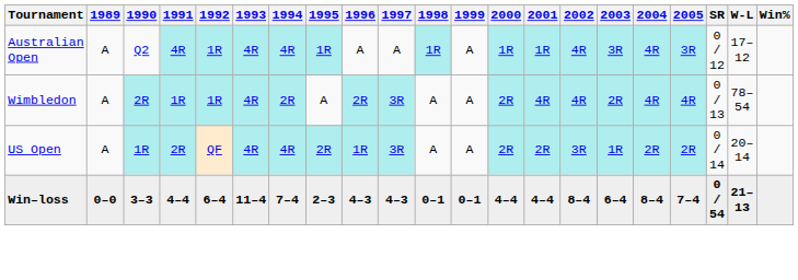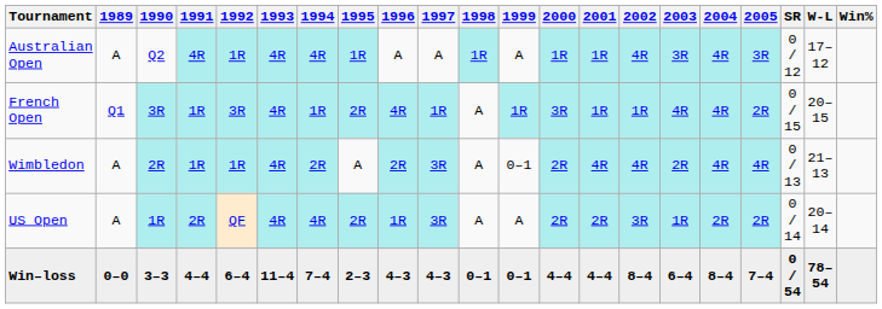 <table class="nowrap wikitable" style="text-align:center;">
 <tr>
 <th>Tournament</th>
 <th><a href='#'>1989</a></th>
 <th><a href='#'>1990</a></th>
 <th><a href='#'>1991</a></th>
 <th><a href='#'>1992</a></th>
 <th><a href='#'>1993</a></th>
 <th><a href='#'>1994</a></th>
 <th><a href='#'>1995</a></th>
 <th><a href='#'>1996</a></th>
 <th><a href='#'>1997</a></th>
 <th><a href='#'>1998</a></th>
 <th><a href='#'>1999</a></th>
 <th><a href='#'>2000</a></th>
 <th><a href='#'>2001</a></th>
 <th><a href='#'>2002</a></th>
 <th><a href='#'>2003</a></th>
 <th><a href='#'>2004</a></th>
 <th><a href='#'>2005</a></th>
 <th>SR</th>
 <th>W-L</th>
 <th>Win%</th>
 </tr>
 <tr>
 <td align="left"><a href='#'>Australian Open</a></td>
 <td>A</td>
 <td align="center"><a href='#'>Q2</a></td>
 <td style="background:#afeeee;"><a href='#'>4R</a></td>
 <td style="background:#afeeee;"><a href='#'>1R</a></td>
 <td style="background:#afeeee;"><a href='#'>4R</a></td>
 <td style="background:#afeeee;"><a href='#'>4R</a></td>
 <td style="background:#afeeee;"><a href='#'>1R</a></td>
 <td>A</td>
 <td>A</td>
 <td style="background:#afeeee;"><a href='#'>1R</a></td>
 <td>A</td>
 <td style="background:#afeeee;"><a href='#'>1R</a></td>
 <td style="background:#afeeee;"><a href='#'>1R</a></td>
 <td style="background:#afeeee;"><a href='#'>4R</a></td>
 <td style="background:#afeeee;"><a href='#'>3R</a></td>
 <td style="background:#afeeee;"><a href='#'>4R</a></td>
 <td style="background:#afeeee;"><a href='#'>3R</a></td>
 <td>0 / 12</td>
 <td>17–12</td>
 <td></td>
 </tr>
 <tr>
+<td align="left"><a href='#'>French Open</a></td>
+<td align="center"><a href='#'>Q1</a></td>
+<td style="background:#afeeee;"><a href='#'>3R</a></td>
+<td style="background:#afeeee;"><a href='#'>1R</a></td>
+<td style="background:#afeeee;"><a href='#'>3R</a></td>
+<td style="background:#afeeee;"><a href='#'>4R</a></td>
+<td style="background:#afeeee;"><a href='#'>1R</a></td>
+<td style="background:#afeeee;"><a href='#'>2R</a></td>
+<td style="background:#afeeee;"><a href='#'>4R</a></td>
+<td style="background:#afeeee;"><a href='#'>1R</a></td>
+<td>A</td>
+<td style="background:#afeeee;"><a href='#'>1R</a></td>
+<td style="background:#afeeee;"><a href='#'>3R</a></td>
+<td style="background:#afeeee;"><a href='#'>1R</a></td>
+<td style="background:#afeeee;"><a href='#'>1R</a></td>
+<td style="background:#afeeee;"><a href='#'>4R</a></td>
+<td style="background:#afeeee;"><a href='#'>4R</a></td>
+<td style="background:#afeeee;"><a href='#'>2R</a></td>
+<td>0 / 15</td>
+<td>20–15</td>
+<td></td>
+</tr>
+<tr>
 <td align="left"><a href='#'>Wimbledon</a></td>
 <td>A</td>
 <td style="background:#afeeee;"><a href='#'>2R</a></td>
 <td style="background:#afeeee;"><a href='#'>1R</a></td>
 <td style="background:#afeeee;"><a href='#'>1R</a></td>
 <td style="background:#afeeee;"><a href='#'>4R</a></td>
 <td style="background:#afeeee;"><a href='#'>2R</a></td>
 <td>A</td>
 <td style="background:#afeeee;"><a href='#'>2R</a></td>
 <td style="background:#afeeee;"><a href='#'>3R</a></td>
 <td>A</td>
-<td>A</td>
+<td>0–1</td>
 <td style="background:#afeeee;"><a href='#'>2R</a></td>
 <td style="background:#afeeee;"><a href='#'>4R</a></td>
 <td style="background:#afeeee;"><a href='#'>4R</a></td>
 <td style="background:#afeeee;"><a href='#'>2R</a></td>
 <td style="background:#afeeee;"><a href='#'>4R</a></td>
 <td style="background:#afeeee;"><a href='#'>4R</a></td>
 <td>0 / 13</td>
-<td>78–54</td>
+<td>21–13</td>
 <td></td>
 </tr>
 <tr>
 <td align="left"><a href='#'>US Open</a></td>
 <td>A</td>
 <td style="background:#afeeee;"><a href='#'>1R</a></td>
 <td style="background:#afeeee;"><a href='#'>2R</a></td>
 <td style="background:#ffebcd;"><a href='#'>QF</a></td>
 <td style="background:#afeeee;"><a href='#'>4R</a></td>
 <td style="background:#afeeee;"><a href='#'>4R</a></td>
 <td style="background:#afeeee;"><a href='#'>2R</a></td>
 <td style="background:#afeeee;"><a href='#'>1R</a></td>
 <td style="background:#afeeee;"><a href='#'>3R</a></td>
 <td>A</td>
 <td>A</td>
 <td style="background:#afeeee;"><a href='#'>2R</a></td>
 <td style="background:#afeeee;"><a href='#'>2R</a></td>
 <td style="background:#afeeee;"><a href='#'>3R</a></td>
 <td style="background:#afeeee;"><a href='#'>1R</a></td>
 <td style="background:#afeeee;"><a href='#'>2R</a></td>
 <td style="background:#afeeee;"><a href='#'>2R</a></td>
 <td>0 / 14</td>
 <td>20–14</td>
 <td></td>
 </tr>
 <tr style="background:#efefef; font-weight:bold;">
 <td style="text-align:left">Win–loss</td>
 <td>0–0</td>
 <td>3–3</td>
 <td>4–4</td>
 <td>6–4</td>
 <td>11–4</td>
 <td>7–4</td>
 <td>2–3</td>
 <td>4–3</td>
 <td>4–3</td>
 <td>0–1</td>
 <td>0–1</td>
 <td>4–4</td>
 <td>4–4</td>
 <td>8–4</td>
 <td>6–4</td>
 <td>8–4</td>
 <td>7–4</td>
 <td>0 / 54</td>
-<td>21–13</td>
+<td>78–54</td>
 <td></td>
 </tr>
 </table>
